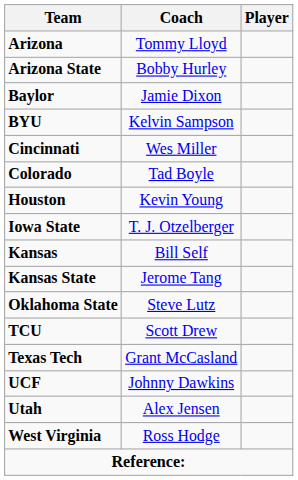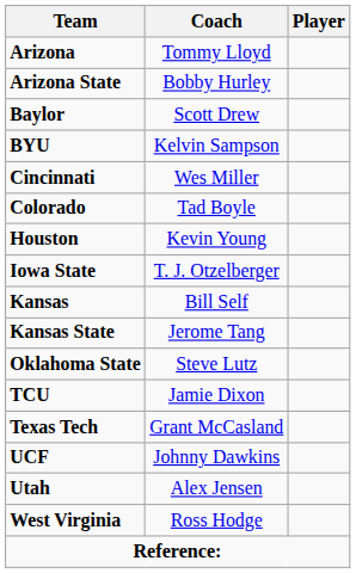 <table class="wikitable" style="white-space:nowrap; font-size:90%;">
 <tr>
 <th>Team</th>
 <th>Coach</th>
 <th>Player</th>
 </tr>
 <tr>
 <td><strong>Arizona</strong></td>
 <td align="center"><a href='#'>Tommy Lloyd</a></td>
 <td align="center"></td>
 </tr>
 <tr>
 <td><strong>Arizona State</strong></td>
 <td align="center"><a href='#'>Bobby Hurley</a></td>
 <td align="center"></td>
 </tr>
 <tr>
 <td><strong>Baylor</strong></td>
-<td align="center"><a href='#'>Jamie Dixon</a></td>
+<td align="center"><a href='#'>Scott Drew</a></td>
 <td align="center"></td>
 </tr>
 <tr>
 <td><strong>BYU</strong></td>
 <td align="center"><a href='#'>Kelvin Sampson</a></td>
 <td align="center"></td>
 </tr>
 <tr>
 <td><strong>Cincinnati</strong></td>
 <td align="center"><a href='#'>Wes Miller</a></td>
 <td align="center"></td>
 </tr>
 <tr>
 <td><strong>Colorado</strong></td>
 <td align="center"><a href='#'>Tad Boyle</a></td>
 <td align="center"></td>
 </tr>
 <tr>
 <td><strong>Houston</strong></td>
 <td align="center"><a href='#'>Kevin Young</a></td>
 <td align="center"></td>
 </tr>
 <tr>
 <td><strong>Iowa State</strong></td>
 <td align="center"><a href='#'>T. J. Otzelberger</a></td>
 <td align="center"></td>
 </tr>
 <tr>
 <td><strong>Kansas</strong></td>
 <td align="center"><a href='#'>Bill Self</a></td>
 <td align="center"></td>
 </tr>
 <tr>
 <td><strong>Kansas State</strong></td>
 <td align="center"><a href='#'>Jerome Tang</a></td>
 <td align="center"></td>
 </tr>
 <tr>
 <td><strong>Oklahoma State</strong></td>
 <td align="center"><a href='#'>Steve Lutz</a></td>
 <td align="center"></td>
 </tr>
 <tr>
 <td><strong>TCU</strong></td>
-<td align="center"><a href='#'>Scott Drew</a></td>
+<td align="center"><a href='#'>Jamie Dixon</a></td>
 <td align="center"></td>
 </tr>
 <tr>
 <td><strong>Texas Tech</strong></td>
 <td align="center"><a href='#'>Grant McCasland</a></td>
 <td align="center"></td>
 </tr>
 <tr>
 <td><strong>UCF</strong></td>
 <td align="center"><a href='#'>Johnny Dawkins</a></td>
 <td align="center"></td>
 </tr>
 <tr>
 <td><strong>Utah</strong></td>
 <td align="center"><a href='#'>Alex Jensen</a></td>
 <td align="center"></td>
 </tr>
 <tr>
 <td><strong>West Virginia</strong></td>
 <td align="center"><a href='#'>Ross Hodge</a></td>
 <td align="center"></td>
 </tr>
 <tr>
 <td colspan="3" style="font-size:11pt; text-align:center;"><strong>Reference:</strong></td>
 </tr>
 </table>
